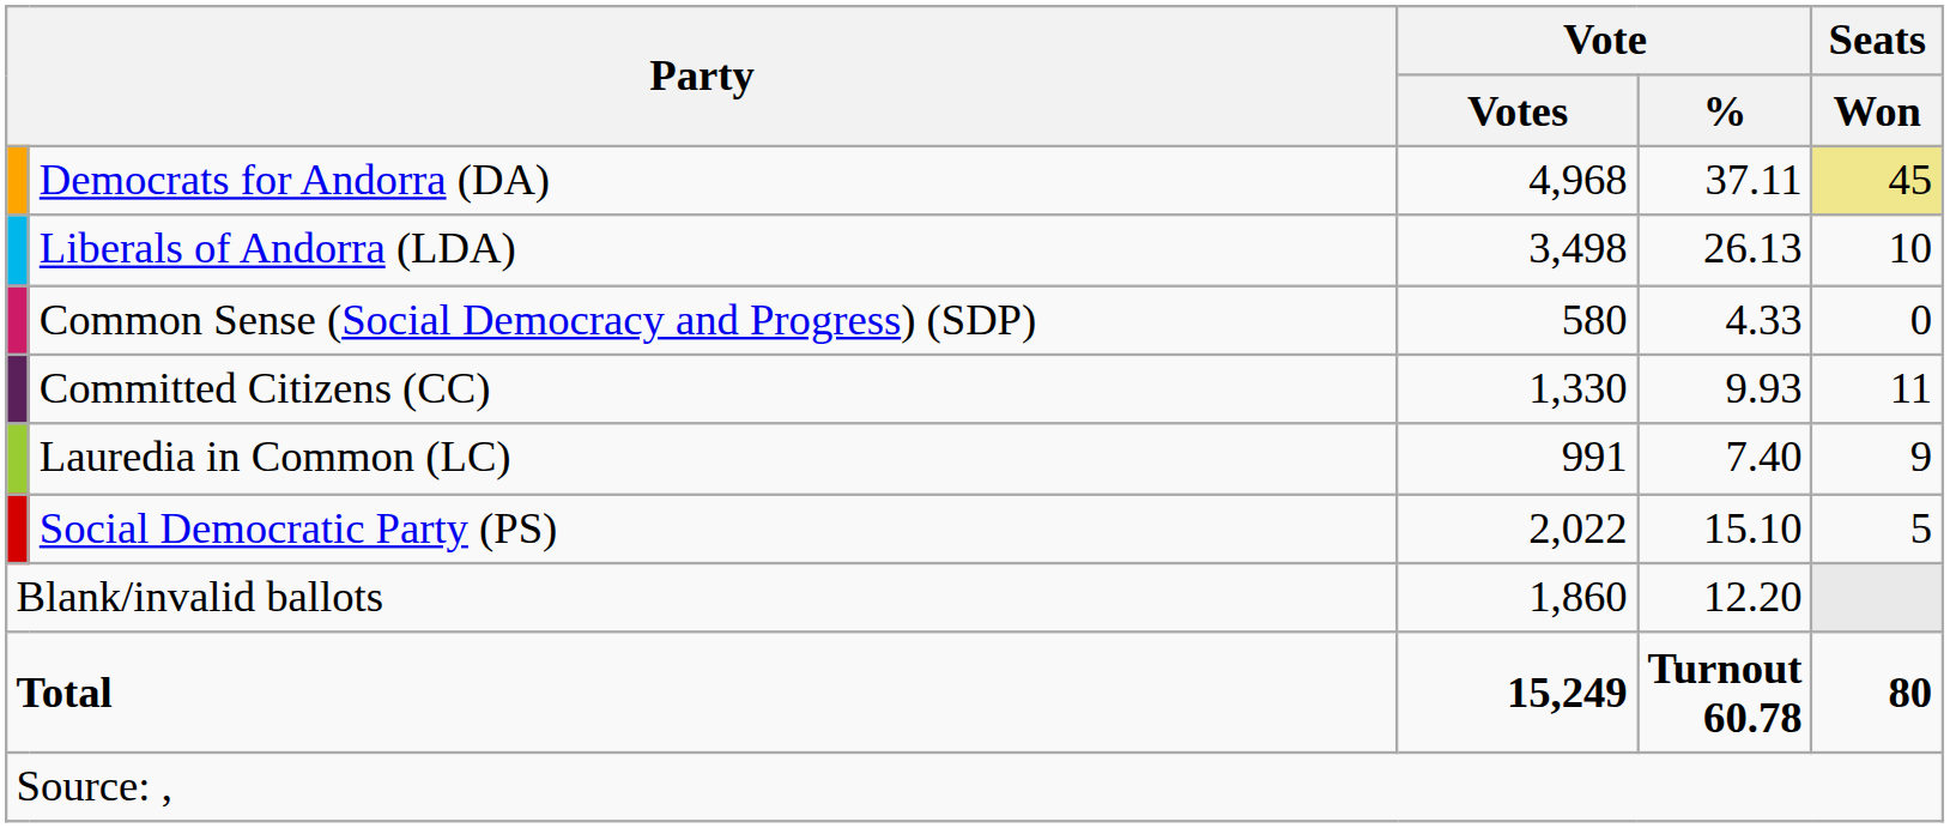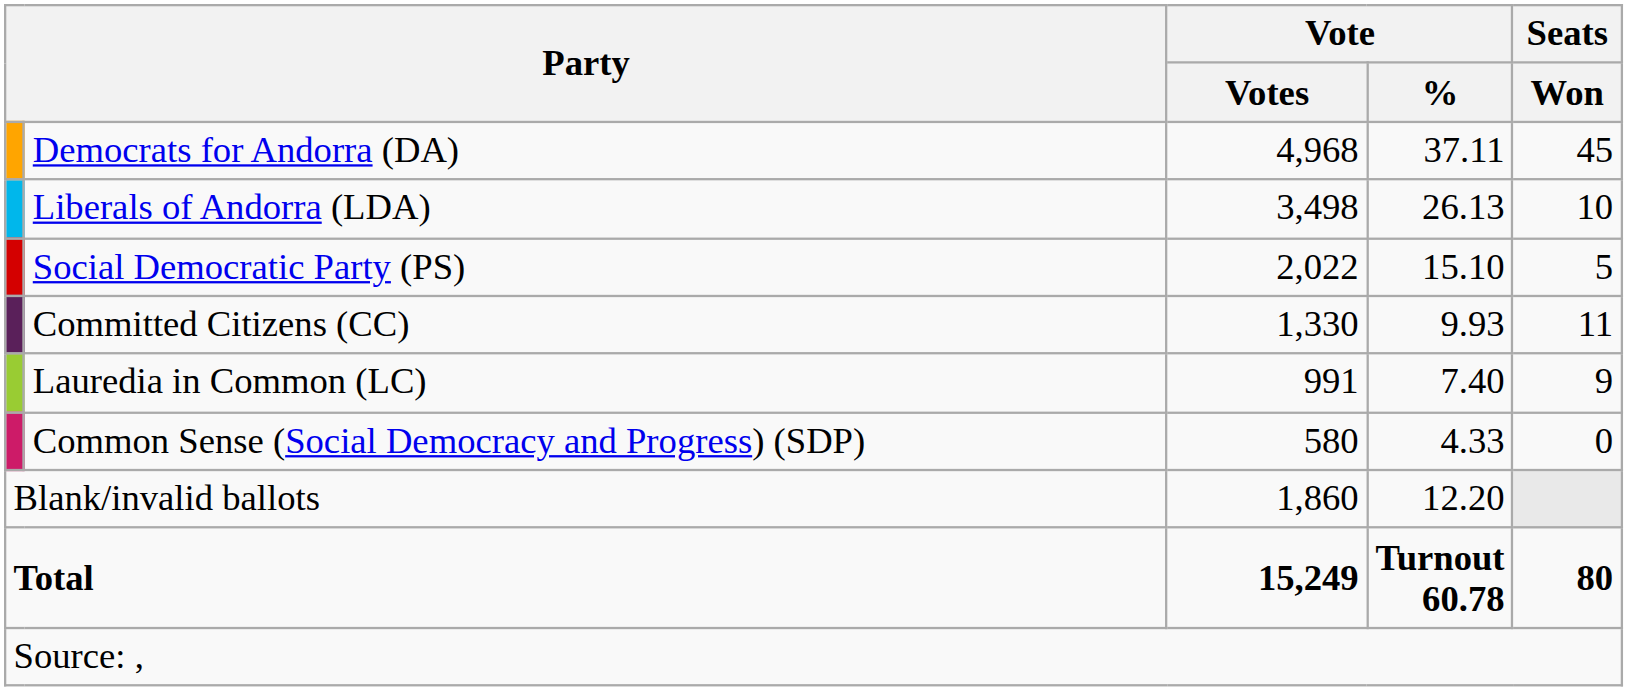 <table class="wikitable" style="text-align:right; font-size:100%; margin-bottom:0">
 <tr>
 <th align="left" rowspan="2" colspan="2" width="500">Party</th>
 <th colspan="2">Vote</th>
 <th>Seats</th>
 </tr>
 <tr>
 <th width="80">Votes</th>
 <th width="50">%</th>
 <th width="40">Won</th>
 </tr>
 <tr>
 <td width="1" bgcolor="orange"></td>
 <td align="left"><a href='#'>Democrats for Andorra</a> (DA)</td>
 <td>4,968</td>
 <td>37.11</td>
-<td style="background: khaki;">45</td>
+<td>45</td>
 </tr>
 <tr>
 <td width="1" style="color:inherit;background:#00B7EB"></td>
 <td align="left"><a href='#'>Liberals of Andorra</a> (LDA)</td>
 <td>3,498</td>
 <td>26.13</td>
 <td>10</td>
 </tr>
 <tr>
-<td width="1" style="color:inherit;background:#cd1b68"></td>
-<td align="left">Common Sense (<a href='#'>Social Democracy and Progress</a>) (SDP)</td>
-<td>580</td>
-<td>4.33</td>
-<td>0</td>
+<td width="1" style="color:inherit;background:#D40000"></td>
+<td align="left"><a href='#'>Social Democratic Party</a> (PS)</td>
+<td>2,022</td>
+<td>15.10</td>
+<td>5</td>
 </tr>
 <tr>
 <td width="1" style="color:inherit;background:#5A205A"></td>
 <td align="left">Committed Citizens (CC)</td>
 <td>1,330</td>
 <td>9.93</td>
 <td>11</td>
 </tr>
 <tr>
 <td width="1" style="color:inherit;background:#99CC33"></td>
 <td align="left">Lauredia in Common (LC)</td>
 <td>991</td>
 <td>7.40</td>
 <td>9</td>
 </tr>
 <tr>
-<td width="1" style="color:inherit;background:#D40000"></td>
-<td align="left"><a href='#'>Social Democratic Party</a> (PS)</td>
-<td>2,022</td>
-<td>15.10</td>
-<td>5</td>
+<td width="1" style="color:inherit;background:#cd1b68"></td>
+<td align="left">Common Sense (<a href='#'>Social Democracy and Progress</a>) (SDP)</td>
+<td>580</td>
+<td>4.33</td>
+<td>0</td>
 </tr>
 <tr>
 <td colspan="2" align="left">Blank/invalid ballots</td>
 <td>1,860</td>
 <td>12.20</td>
 <td style="color:inherit;background:#E9E9E9"></td>
 </tr>
 <tr style="font-weight:bold;">
 <td colspan="2" align="left">Total</td>
 <td>15,249</td>
 <td>Turnout 60.78</td>
 <td>80</td>
 </tr>
 <tr>
 <td align="left" colspan="5">Source: , </td>
 </tr>
 </table>
